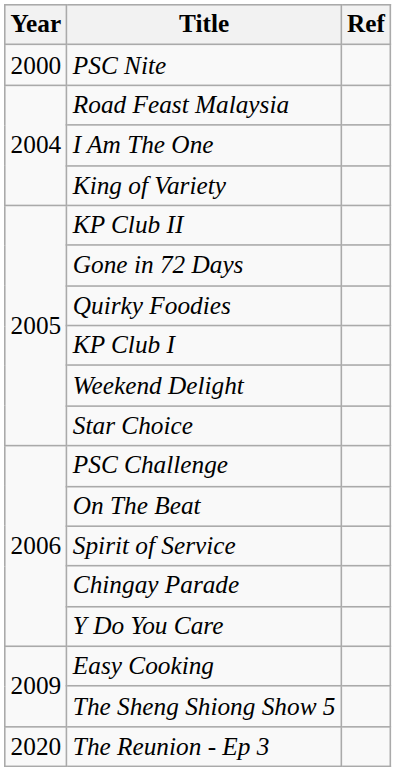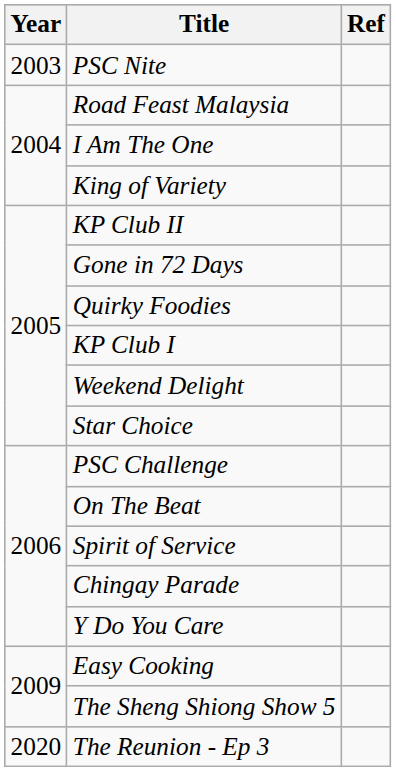 <table class="wikitable sortable">
 <tr>
 <th>Year</th>
 <th>Title</th>
 <th class="unsortable">Ref</th>
 </tr>
 <tr>
-<td>2000</td>
+<td>2003</td>
 <td><em>PSC Nite</em></td>
 <td></td>
 </tr>
 <tr>
 <td rowspan="3">2004</td>
 <td><em>Road Feast Malaysia</em></td>
 <td></td>
 </tr>
 <tr>
 <td><em>I Am The One</em></td>
 <td></td>
 </tr>
 <tr>
 <td><em>King of Variety</em></td>
 <td></td>
 </tr>
 <tr>
 <td rowspan="6">2005</td>
 <td><em>KP Club II</em></td>
 <td></td>
 </tr>
 <tr>
 <td><em>Gone in 72 Days</em></td>
 <td></td>
 </tr>
 <tr>
 <td><em>Quirky Foodies</em></td>
 <td></td>
 </tr>
 <tr>
 <td><em>KP Club I</em></td>
 <td></td>
 </tr>
 <tr>
 <td><em>Weekend Delight</em></td>
 <td></td>
 </tr>
 <tr>
 <td><em>Star Choice</em></td>
 <td></td>
 </tr>
 <tr>
 <td rowspan="5">2006</td>
 <td><em>PSC Challenge</em></td>
 <td></td>
 </tr>
 <tr>
 <td><em>On The Beat</em></td>
 <td></td>
 </tr>
 <tr>
 <td><em>Spirit of Service</em></td>
 <td></td>
 </tr>
 <tr>
 <td><em>Chingay Parade</em></td>
 <td></td>
 </tr>
 <tr>
 <td><em>Y Do You Care</em></td>
 <td></td>
 </tr>
 <tr>
 <td rowspan ="2">2009</td>
 <td><em>Easy Cooking</em></td>
 <td></td>
 </tr>
 <tr>
 <td><em>The Sheng Shiong Show 5</em></td>
 <td></td>
 </tr>
 <tr>
 <td>2020</td>
 <td><em>The Reunion - Ep 3</em></td>
 <td></td>
 </tr>
 </table>
